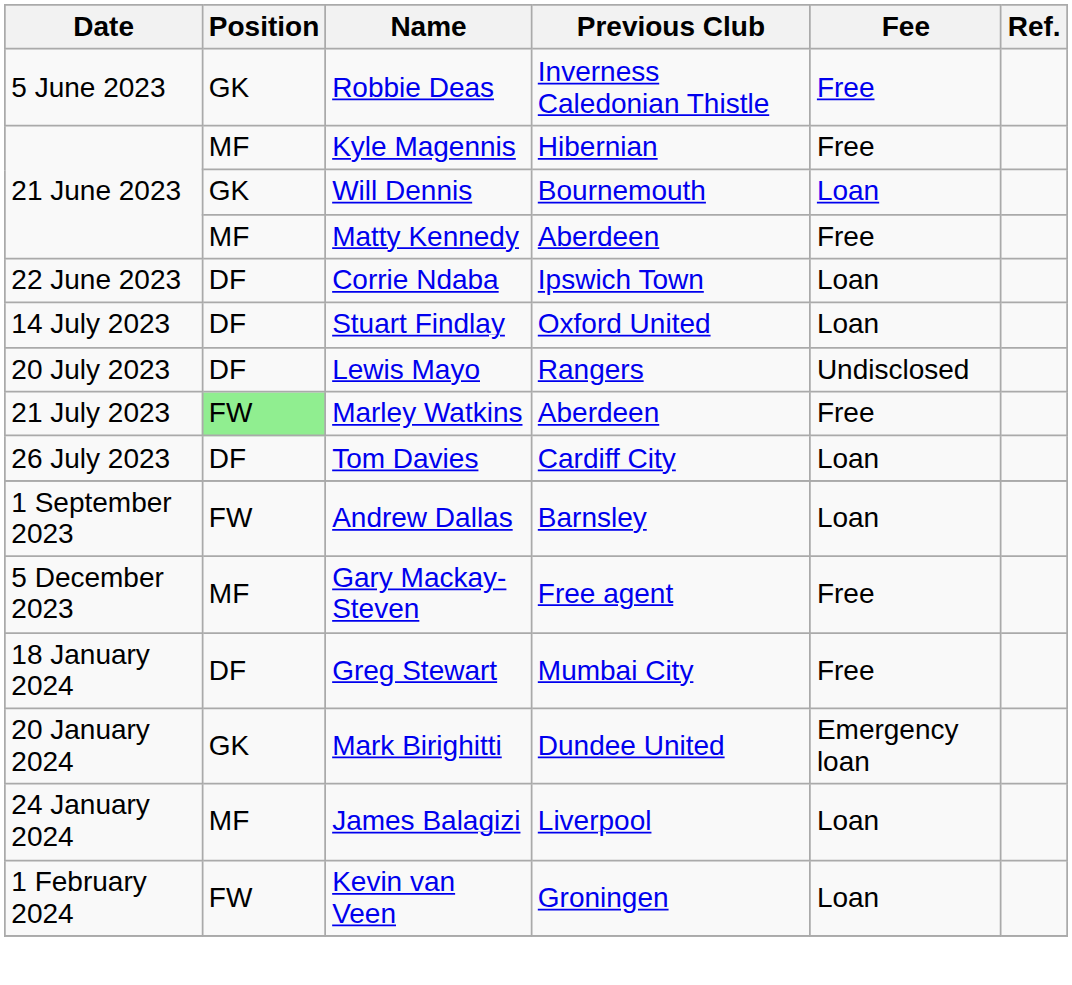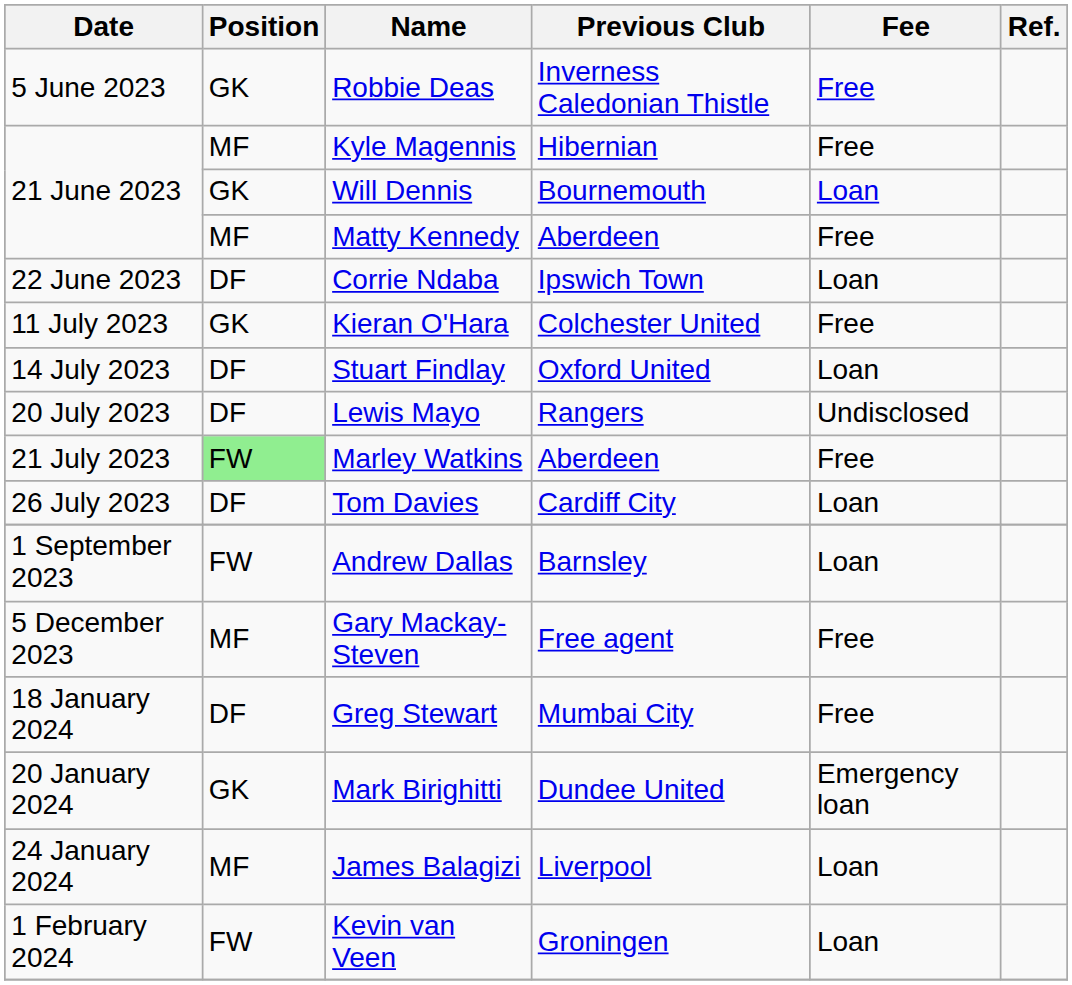 <table class="wikitable">
 <tr>
 <th>Date</th>
 <th>Position</th>
 <th>Name</th>
 <th>Previous Club</th>
 <th>Fee</th>
 <th>Ref.</th>
 </tr>
 <tr>
 <td>5 June 2023</td>
 <td>GK</td>
 <td><a href='#'>Robbie Deas</a></td>
 <td><a href='#'>Inverness Caledonian Thistle</a></td>
 <td><a href='#'>Free</a></td>
 <td></td>
 </tr>
 <tr>
 <td rowspan=3>21 June 2023</td>
 <td>MF</td>
 <td><a href='#'>Kyle Magennis</a></td>
 <td><a href='#'>Hibernian</a></td>
 <td>Free</td>
 <td></td>
 </tr>
 <tr>
 <td>GK</td>
 <td> <a href='#'>Will Dennis</a></td>
 <td> <a href='#'>Bournemouth</a></td>
 <td><a href='#'>Loan</a></td>
 <td></td>
 </tr>
 <tr>
 <td>MF</td>
 <td> <a href='#'>Matty Kennedy</a></td>
 <td><a href='#'>Aberdeen</a></td>
 <td>Free</td>
 <td></td>
 </tr>
 <tr>
 <td>22 June 2023</td>
 <td>DF</td>
 <td> <a href='#'>Corrie Ndaba</a></td>
 <td> <a href='#'>Ipswich Town</a></td>
 <td>Loan</td>
+<td></td>
+</tr>
+<tr>
+<td>11 July 2023</td>
+<td>GK</td>
+<td> <a href='#'>Kieran O'Hara</a></td>
+<td> <a href='#'>Colchester United</a></td>
+<td>Free</td>
 <td></td>
 </tr>
 <tr>
 <td>14 July 2023</td>
 <td>DF</td>
 <td><a href='#'>Stuart Findlay</a></td>
 <td> <a href='#'>Oxford United</a></td>
 <td>Loan</td>
 <td></td>
 </tr>
 <tr>
 <td>20 July 2023</td>
 <td>DF</td>
 <td><a href='#'>Lewis Mayo</a></td>
 <td><a href='#'>Rangers</a></td>
 <td>Undisclosed</td>
 <td></td>
 </tr>
 <tr>
 <td>21 July 2023</td>
 <td style="background: lightgreen;">FW</td>
 <td> <a href='#'>Marley Watkins</a></td>
 <td><a href='#'>Aberdeen</a></td>
 <td>Free</td>
 <td></td>
 </tr>
 <tr>
 <td>26 July 2023</td>
 <td>DF</td>
 <td> <a href='#'>Tom Davies</a></td>
 <td> <a href='#'>Cardiff City</a></td>
 <td>Loan</td>
 <td></td>
 </tr>
 <tr>
 </tr>
 <tr>
 <td>1 September 2023</td>
 <td>FW</td>
 <td><a href='#'>Andrew Dallas</a></td>
 <td> <a href='#'>Barnsley</a></td>
 <td>Loan</td>
 <td></td>
 </tr>
 <tr>
 <td>5 December 2023</td>
 <td>MF</td>
 <td><a href='#'>Gary Mackay-Steven</a></td>
 <td><a href='#'>Free agent</a></td>
 <td>Free</td>
 <td></td>
 </tr>
 <tr>
 <td>18 January 2024</td>
 <td>DF</td>
 <td><a href='#'>Greg Stewart</a></td>
 <td> <a href='#'>Mumbai City</a></td>
 <td>Free</td>
 <td></td>
 </tr>
 <tr>
 <td>20 January 2024</td>
 <td>GK</td>
 <td> <a href='#'>Mark Birighitti</a></td>
 <td><a href='#'>Dundee United</a></td>
 <td>Emergency loan</td>
 <td></td>
 </tr>
 <tr>
 <td>24 January 2024</td>
 <td>MF</td>
 <td> <a href='#'>James Balagizi</a></td>
 <td> <a href='#'>Liverpool</a></td>
 <td>Loan</td>
 <td></td>
 </tr>
 <tr>
 <td>1 February 2024</td>
 <td>FW</td>
 <td> <a href='#'>Kevin van Veen</a></td>
 <td> <a href='#'>Groningen</a></td>
 <td>Loan</td>
 <td></td>
 </tr>
 <tr>
 </tr>
 </table>
